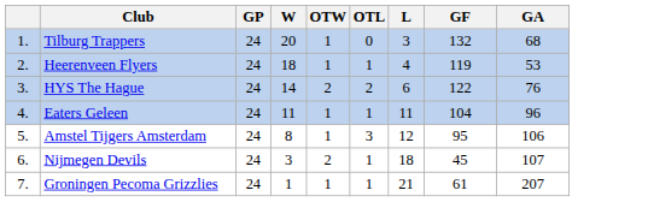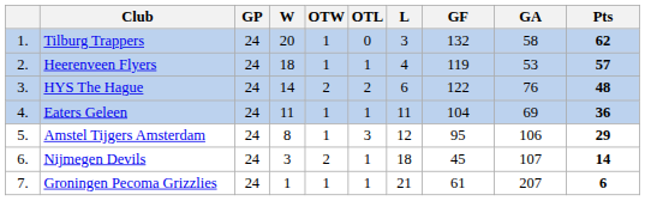 <table class="wikitable">
 <tr>
 <th width="30"></th>
 <th width="200">Club</th>
 <th width="30">GP</th>
 <th width="30">W</th>
 <th width="30">OTW</th>
 <th width="30">OTL</th>
 <th width="30">L</th>
 <th width="70">GF</th>
 <th width="70">GA</th>
+<th width="70">Pts</th>
 </tr>
 <tr bgcolor="#BCD2EE" align="center">
 <td>1.</td>
 <td align="left"><a href='#'>Tilburg Trappers</a></td>
 <td>24</td>
 <td>20</td>
 <td>1</td>
 <td>0</td>
 <td>3</td>
 <td>132</td>
-<td>68</td>
+<td>58</td>
+<td><strong>62</strong></td>
 </tr>
 <tr bgcolor="#BCD2EE" align="center">
 <td>2.</td>
 <td align="left"><a href='#'>Heerenveen Flyers</a></td>
 <td>24</td>
 <td>18</td>
 <td>1</td>
 <td>1</td>
 <td>4</td>
 <td>119</td>
 <td>53</td>
+<td><strong>57</strong></td>
 </tr>
 <tr bgcolor="#BCD2EE" align="center">
 <td>3.</td>
 <td align="left"><a href='#'>HYS The Hague</a></td>
 <td>24</td>
 <td>14</td>
 <td>2</td>
 <td>2</td>
 <td>6</td>
 <td>122</td>
 <td>76</td>
+<td><strong>48</strong></td>
 </tr>
 <tr bgcolor="#BCD2EE" align="center">
 <td>4.</td>
 <td align="left"><a href='#'>Eaters Geleen</a></td>
 <td>24</td>
 <td>11</td>
 <td>1</td>
 <td>1</td>
 <td>11</td>
 <td>104</td>
-<td>96</td>
+<td>69</td>
+<td><strong>36</strong></td>
 </tr>
 <tr bgcolor="#FFFFFF" align="center">
 <td>5.</td>
 <td align="left"><a href='#'>Amstel Tijgers Amsterdam</a></td>
 <td>24</td>
 <td>8</td>
 <td>1</td>
 <td>3</td>
 <td>12</td>
 <td>95</td>
 <td>106</td>
+<td><strong>29</strong></td>
 </tr>
 <tr bgcolor="#FFFFFF" align="center">
 <td>6.</td>
 <td align="left"><a href='#'>Nijmegen Devils</a></td>
 <td>24</td>
 <td>3</td>
 <td>2</td>
 <td>1</td>
 <td>18</td>
 <td>45</td>
 <td>107</td>
+<td><strong>14</strong></td>
 </tr>
 <tr bgcolor="#FFFFFF" align="center">
 <td>7.</td>
 <td align="left"><a href='#'>Groningen Pecoma Grizzlies</a></td>
 <td>24</td>
 <td>1</td>
 <td>1</td>
 <td>1</td>
 <td>21</td>
 <td>61</td>
 <td>207</td>
+<td><strong>6</strong></td>
 </tr>
 </table>
